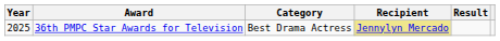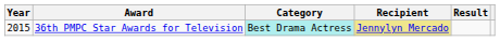 <table class="wikitable">
 <tr>
 <th>Year</th>
 <th>Award</th>
 <th>Category</th>
 <th>Recipient</th>
 <th>Result</th>
 <th></th>
 </tr>
 <tr>
-<td>2025</td>
+<td>2015</td>
 <td><a href='#'>36th PMPC Star Awards for Television</a></td>
-<td>Best Drama Actress</td>
+<td style="background: paleturquoise;">Best Drama Actress</td>
 <td style="background: khaki;"><a href='#'>Jennylyn Mercado</a></td>
 <td></td>
 <td></td>
 </tr>
 </table>
